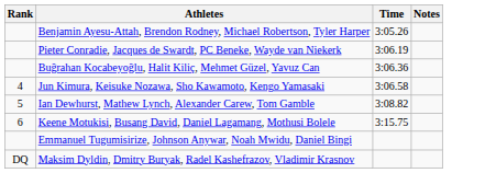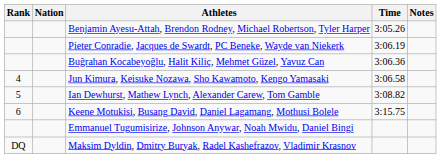 <table class="wikitable sortable" style="text-align:center;font-size:95%">
 <tr>
 <th>Rank</th>
+<th>Nation</th>
 <th>Athletes</th>
 <th>Time</th>
 <th>Notes</th>
 </tr>
 <tr>
 <td></td>
+<td align=left></td>
 <td align=left><a href='#'>Benjamin Ayesu-Attah</a>, <a href='#'>Brendon Rodney</a>, <a href='#'>Michael Robertson</a>, <a href='#'>Tyler Harper</a></td>
 <td>3:05.26</td>
 <td></td>
 </tr>
 <tr>
 <td></td>
+<td align=left></td>
 <td align=left><a href='#'>Pieter Conradie</a>, <a href='#'>Jacques de Swardt</a>, <a href='#'>PC Beneke</a>, <a href='#'>Wayde van Niekerk</a></td>
 <td>3:06.19</td>
 <td></td>
 </tr>
 <tr>
 <td></td>
+<td align=left></td>
 <td align=left><a href='#'>Buğrahan Kocabeyoğlu</a>, <a href='#'>Halit Kiliç</a>, <a href='#'>Mehmet Güzel</a>, <a href='#'>Yavuz Can</a></td>
 <td>3:06.36</td>
 <td></td>
 </tr>
 <tr>
 <td>4</td>
+<td align=left></td>
 <td align=left><a href='#'>Jun Kimura</a>, <a href='#'>Keisuke Nozawa</a>, <a href='#'>Sho Kawamoto</a>, <a href='#'>Kengo Yamasaki</a></td>
 <td>3:06.58</td>
 <td></td>
 </tr>
 <tr>
 <td>5</td>
+<td align=left></td>
 <td align=left><a href='#'>Ian Dewhurst</a>, <a href='#'>Mathew Lynch</a>, <a href='#'>Alexander Carew</a>, <a href='#'>Tom Gamble</a></td>
 <td>3:08.82</td>
 <td></td>
 </tr>
 <tr>
 <td>6</td>
+<td align=left></td>
 <td align=left><a href='#'>Keene Motukisi</a>, <a href='#'>Busang David</a>, <a href='#'>Daniel Lagamang</a>, <a href='#'>Mothusi Bolele</a></td>
 <td>3:15.75</td>
 <td></td>
 </tr>
 <tr>
 <td></td>
+<td align=left></td>
 <td align=left><a href='#'>Emmanuel Tugumisirize</a>, <a href='#'>Johnson Anywar</a>, <a href='#'>Noah Mwidu</a>, <a href='#'>Daniel Bingi</a></td>
 <td></td>
 <td></td>
 </tr>
 <tr>
 <td>DQ</td>
+<td align=left></td>
 <td align=left><a href='#'>Maksim Dyldin</a>, <a href='#'>Dmitry Buryak</a>, <a href='#'>Radel Kashefrazov</a>, <a href='#'>Vladimir Krasnov</a></td>
 <td></td>
 <td></td>
 </tr>
 </table>
